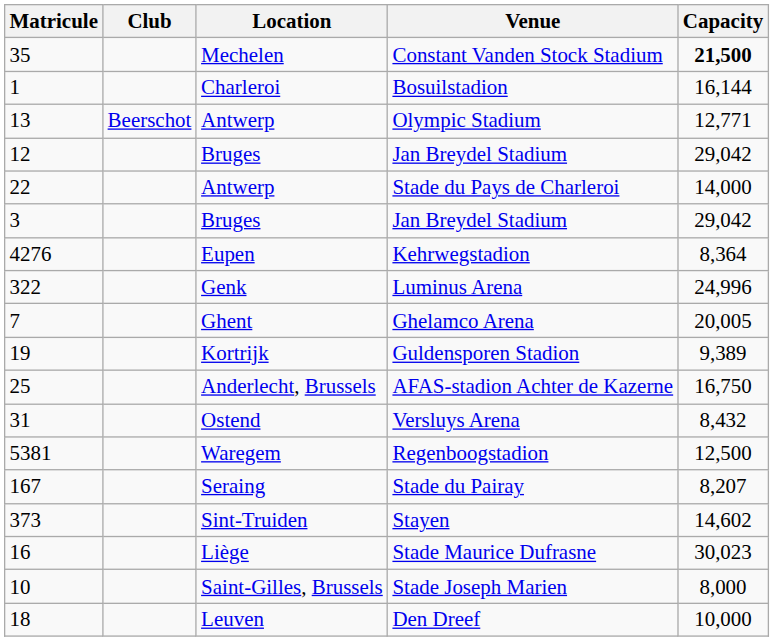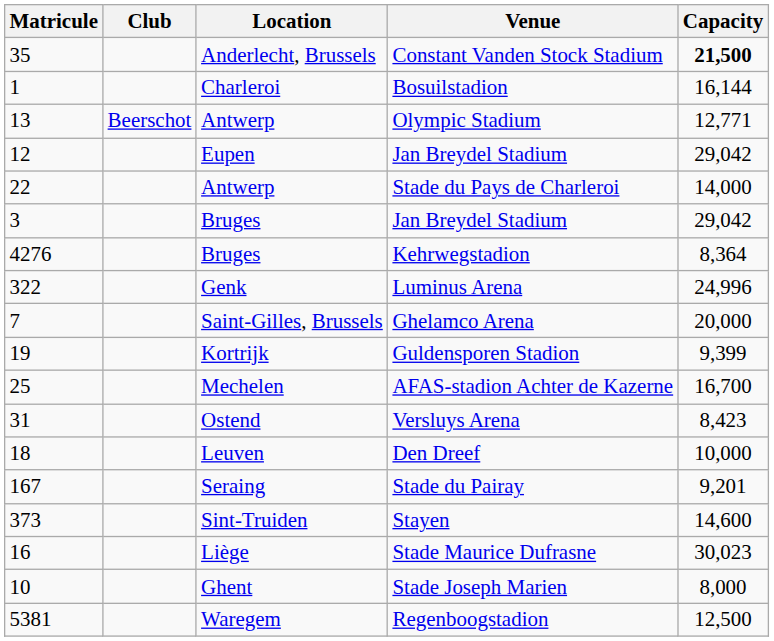 <table class="wikitable sortable">
 <tr>
 <th>Matricule</th>
 <th>Club</th>
 <th>Location</th>
 <th>Venue</th>
 <th>Capacity </th>
 </tr>
 <tr>
 <td>35</td>
 <td></td>
-<td><a href='#'>Mechelen</a></td>
+<td><a href='#'>Anderlecht</a>, <a href='#'>Brussels</a></td>
 <td><a href='#'>Constant Vanden Stock Stadium</a></td>
 <td style="text-align: center;"><strong>21,500</strong></td>
 </tr>
 <tr>
 <td>1</td>
 <td></td>
 <td><a href='#'>Charleroi</a></td>
 <td><a href='#'>Bosuilstadion</a></td>
 <td style="text-align: center;">16,144</td>
 </tr>
 <tr>
 <td>13</td>
 <td><a href='#'>Beerschot</a></td>
 <td><a href='#'>Antwerp</a></td>
 <td><a href='#'>Olympic Stadium</a></td>
 <td style="text-align: center;">12,771</td>
 </tr>
 <tr>
 <td>12</td>
 <td></td>
-<td><a href='#'>Bruges</a></td>
+<td><a href='#'>Eupen</a></td>
 <td><a href='#'>Jan Breydel Stadium</a></td>
 <td style="text-align: center;">29,042</td>
 </tr>
 <tr>
 <td>22</td>
 <td></td>
 <td><a href='#'>Antwerp</a></td>
 <td><a href='#'>Stade du Pays de Charleroi</a></td>
 <td style="text-align: center;">14,000</td>
 </tr>
 <tr>
 <td>3</td>
 <td></td>
 <td><a href='#'>Bruges</a></td>
 <td><a href='#'>Jan Breydel Stadium</a></td>
 <td style="text-align: center;">29,042</td>
 </tr>
 <tr>
 <td>4276</td>
 <td></td>
-<td><a href='#'>Eupen</a></td>
+<td><a href='#'>Bruges</a></td>
 <td><a href='#'>Kehrwegstadion</a></td>
 <td style="text-align: center;">8,364</td>
 </tr>
 <tr>
 <td>322</td>
 <td></td>
 <td><a href='#'>Genk</a></td>
 <td><a href='#'>Luminus Arena</a></td>
 <td style="text-align: center;">24,996</td>
 </tr>
 <tr>
 <td>7</td>
 <td></td>
-<td><a href='#'>Ghent</a></td>
+<td><a href='#'>Saint-Gilles</a>, <a href='#'>Brussels</a></td>
 <td><a href='#'>Ghelamco Arena</a></td>
-<td style="text-align: center;">20,005</td>
+<td style="text-align: center;">20,000</td>
 </tr>
 <tr>
 <td>19</td>
 <td></td>
 <td><a href='#'>Kortrijk</a></td>
 <td><a href='#'>Guldensporen Stadion</a></td>
-<td style="text-align: center;">9,389</td>
+<td style="text-align: center;">9,399</td>
 </tr>
 <tr>
 <td>25</td>
 <td></td>
-<td><a href='#'>Anderlecht</a>, <a href='#'>Brussels</a></td>
+<td><a href='#'>Mechelen</a></td>
 <td><a href='#'>AFAS-stadion Achter de Kazerne</a></td>
-<td style="text-align: center;">16,750</td>
+<td style="text-align: center;">16,700</td>
 </tr>
 <tr>
 <td>31</td>
 <td></td>
 <td><a href='#'>Ostend</a></td>
 <td><a href='#'>Versluys Arena</a></td>
-<td style="text-align: center;">8,432</td>
+<td style="text-align: center;">8,423</td>
 </tr>
 <tr>
-<td>5381</td>
+<td>18</td>
 <td></td>
-<td><a href='#'>Waregem</a></td>
-<td><a href='#'>Regenboogstadion</a></td>
-<td style="text-align: center;">12,500</td>
+<td><a href='#'>Leuven</a></td>
+<td><a href='#'>Den Dreef</a></td>
+<td style="text-align: center;">10,000</td>
 </tr>
 <tr>
 <td>167</td>
 <td></td>
 <td><a href='#'>Seraing</a></td>
 <td><a href='#'>Stade du Pairay</a></td>
-<td style="text-align: center;">8,207</td>
+<td style="text-align: center;">9,201</td>
 </tr>
 <tr>
 <td>373</td>
 <td></td>
 <td><a href='#'>Sint-Truiden</a></td>
 <td><a href='#'>Stayen</a></td>
-<td style="text-align: center;">14,602</td>
+<td style="text-align: center;">14,600</td>
 </tr>
 <tr>
 <td>16</td>
 <td></td>
 <td><a href='#'>Liège</a></td>
 <td><a href='#'>Stade Maurice Dufrasne</a></td>
 <td style="text-align: center;">30,023</td>
 </tr>
 <tr>
 <td>10</td>
 <td></td>
-<td><a href='#'>Saint-Gilles</a>, <a href='#'>Brussels</a></td>
+<td><a href='#'>Ghent</a></td>
 <td><a href='#'>Stade Joseph Marien</a></td>
 <td style="text-align: center;">8,000</td>
 </tr>
 <tr>
-<td>18</td>
+<td>5381</td>
 <td></td>
-<td><a href='#'>Leuven</a></td>
-<td><a href='#'>Den Dreef</a></td>
-<td style="text-align: center;">10,000</td>
+<td><a href='#'>Waregem</a></td>
+<td><a href='#'>Regenboogstadion</a></td>
+<td style="text-align: center;">12,500</td>
 </tr>
 </table>
